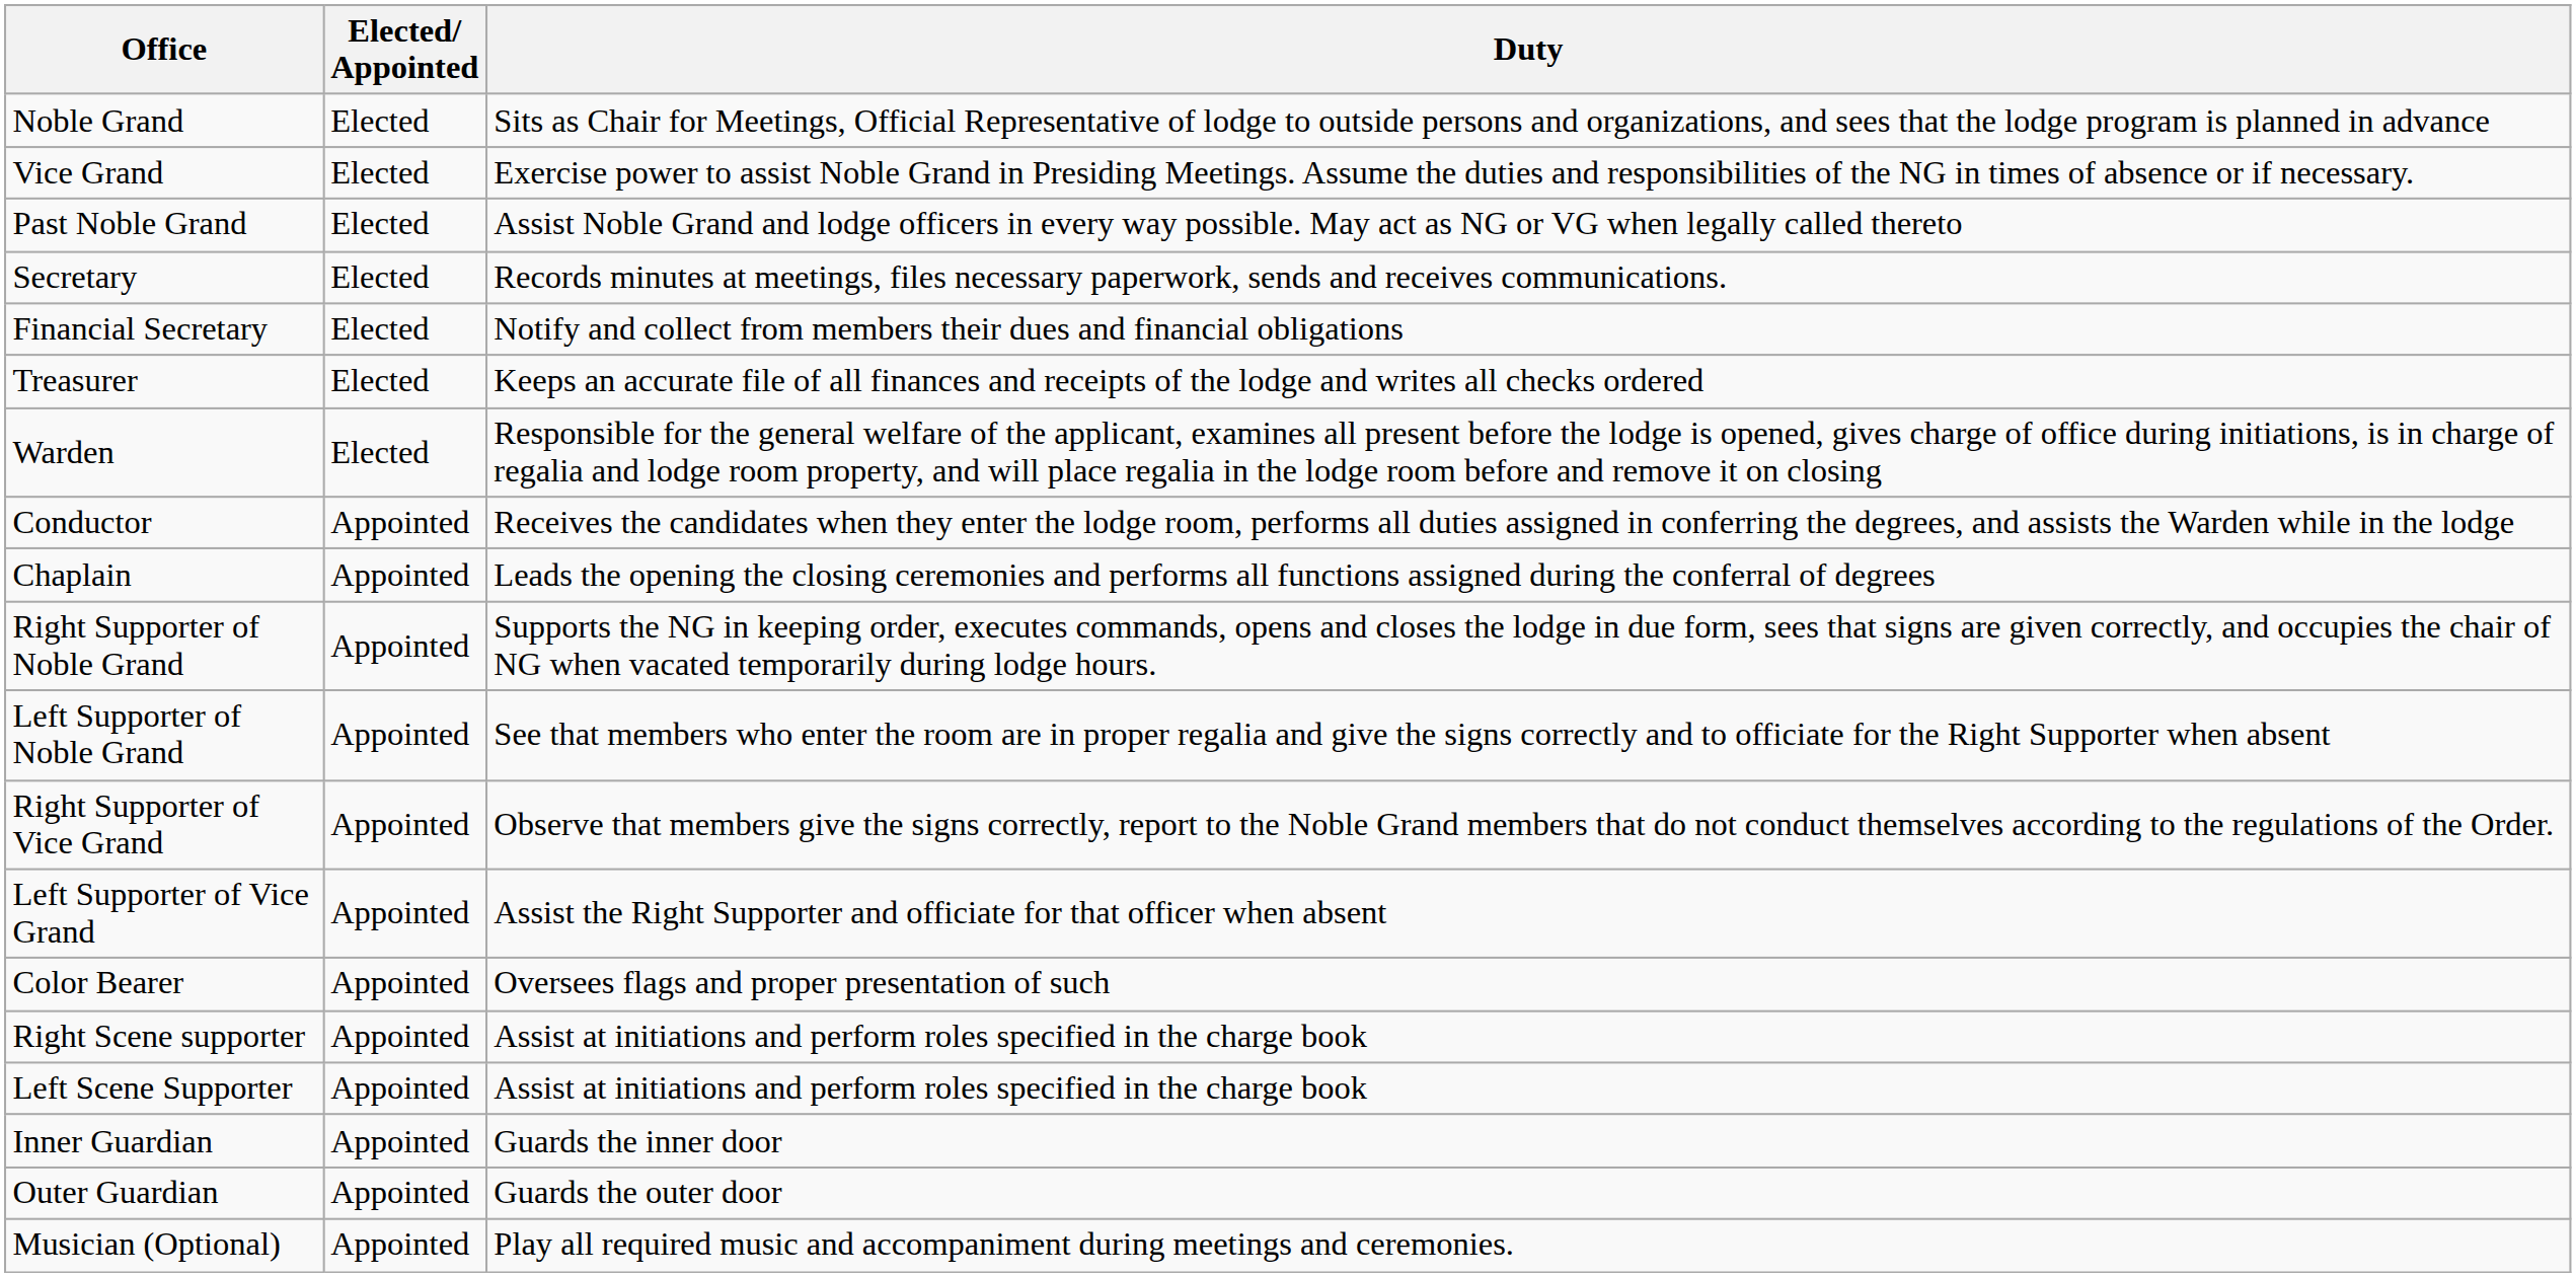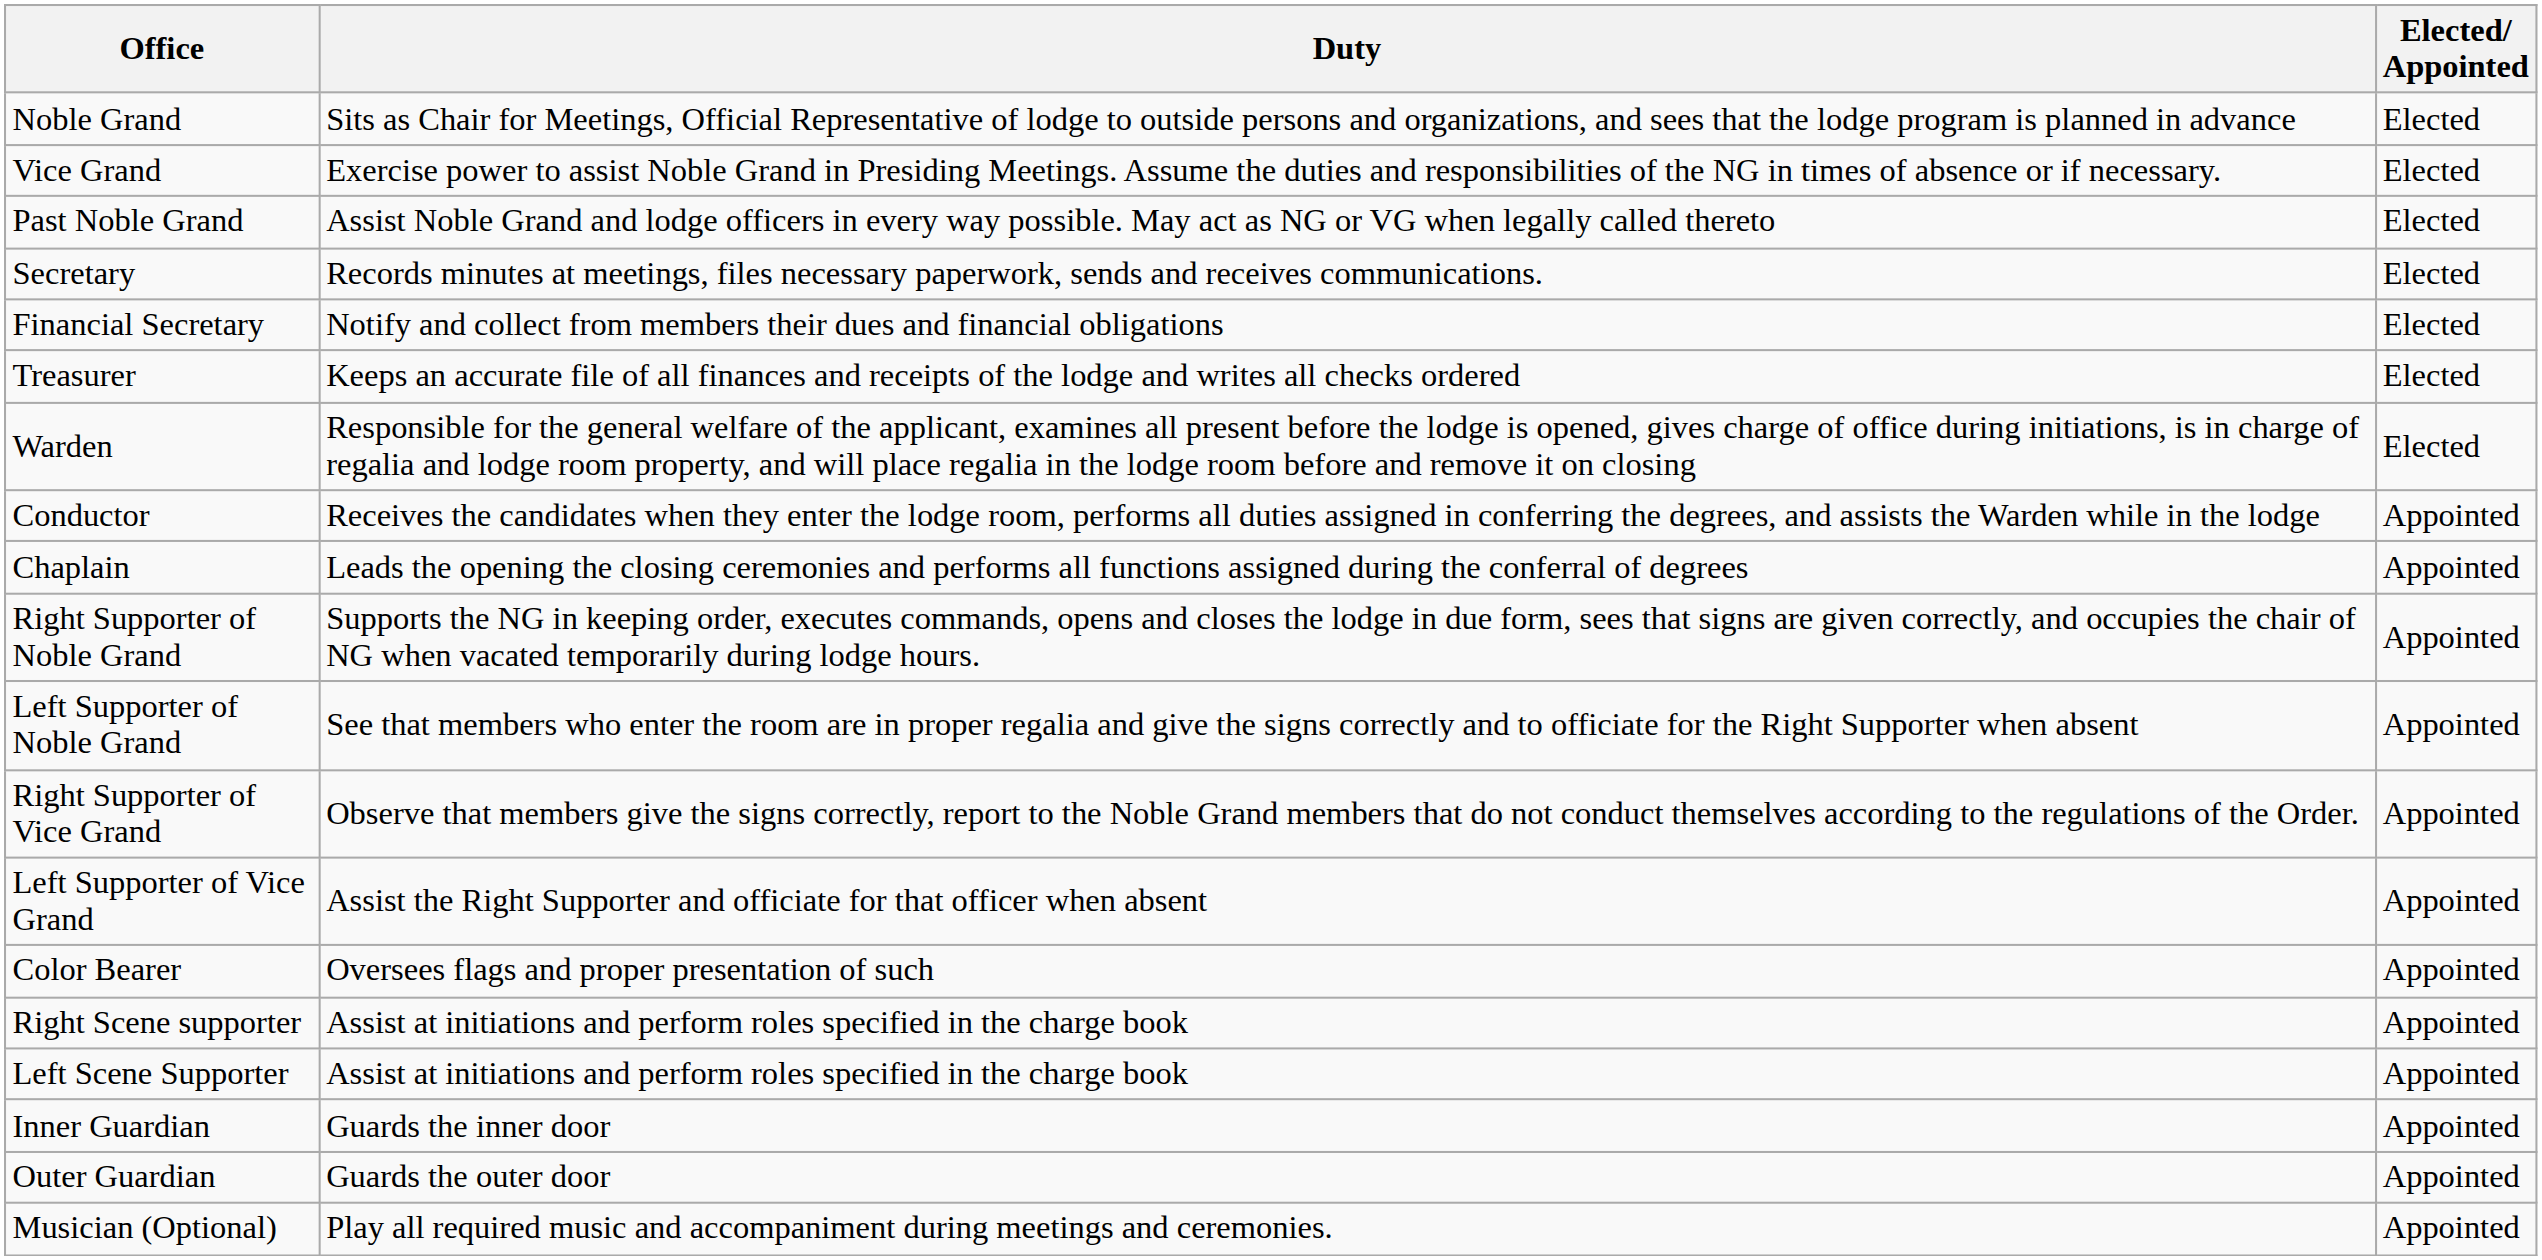 <table class="wikitable">
 <tr>
 <th>Office</th>
+<th>Duty</th>
 <th>Elected/<br>Appointed</th>
-<th>Duty</th>
 </tr>
 <tr>
 <td>Noble Grand</td>
+<td>Sits as Chair for Meetings, Official Representative of lodge to outside persons and organizations, and sees that the lodge program is planned in advance</td>
 <td>Elected</td>
-<td>Sits as Chair for Meetings, Official Representative of lodge to outside persons and organizations, and sees that the lodge program is planned in advance</td>
 </tr>
 <tr>
 <td>Vice Grand</td>
+<td>Exercise power to assist Noble Grand in Presiding Meetings. Assume the duties and responsibilities of the NG in times of absence or if necessary.</td>
 <td>Elected</td>
-<td>Exercise power to assist Noble Grand in Presiding Meetings. Assume the duties and responsibilities of the NG in times of absence or if necessary.</td>
 </tr>
 <tr>
 <td>Past Noble Grand</td>
+<td>Assist Noble Grand and lodge officers in every way possible. May act as NG or VG when legally called thereto</td>
 <td>Elected</td>
-<td>Assist Noble Grand and lodge officers in every way possible. May act as NG or VG when legally called thereto</td>
 </tr>
 <tr>
 <td>Secretary</td>
+<td>Records minutes at meetings, files necessary paperwork, sends and receives communications.</td>
 <td>Elected</td>
-<td>Records minutes at meetings, files necessary paperwork, sends and receives communications.</td>
 </tr>
 <tr>
 <td>Financial Secretary</td>
+<td>Notify and collect from members their dues and financial obligations</td>
 <td>Elected</td>
-<td>Notify and collect from members their dues and financial obligations</td>
 </tr>
 <tr>
 <td>Treasurer</td>
+<td>Keeps an accurate file of all finances and receipts of the lodge and writes all checks ordered</td>
 <td>Elected</td>
-<td>Keeps an accurate file of all finances and receipts of the lodge and writes all checks ordered</td>
 </tr>
 <tr>
 <td>Warden</td>
+<td>Responsible for the general welfare of the applicant, examines all present before the lodge is opened, gives charge of office during initiations, is in charge of regalia and lodge room property, and will place regalia in the lodge room before and remove it on closing</td>
 <td>Elected</td>
-<td>Responsible for the general welfare of the applicant, examines all present before the lodge is opened, gives charge of office during initiations, is in charge of regalia and lodge room property, and will place regalia in the lodge room before and remove it on closing</td>
 </tr>
 <tr>
 <td>Conductor</td>
+<td>Receives the candidates when they enter the lodge room, performs all duties assigned in conferring the degrees, and assists the Warden while in the lodge</td>
 <td>Appointed</td>
-<td>Receives the candidates when they enter the lodge room, performs all duties assigned in conferring the degrees, and assists the Warden while in the lodge</td>
 </tr>
 <tr>
 <td>Chaplain</td>
+<td>Leads the opening the closing ceremonies and performs all functions assigned during the conferral of degrees</td>
 <td>Appointed</td>
-<td>Leads the opening the closing ceremonies and performs all functions assigned during the conferral of degrees</td>
 </tr>
 <tr>
 <td>Right Supporter of Noble Grand</td>
+<td>Supports the NG in keeping order, executes commands, opens and closes the lodge in due form, sees that signs are given correctly, and occupies the chair of NG when vacated temporarily during lodge hours.</td>
 <td>Appointed</td>
-<td>Supports the NG in keeping order, executes commands, opens and closes the lodge in due form, sees that signs are given correctly, and occupies the chair of NG when vacated temporarily during lodge hours.</td>
 </tr>
 <tr>
 <td>Left Supporter of Noble Grand</td>
+<td>See that members who enter the room are in proper regalia and give the signs correctly and to officiate for the Right Supporter when absent</td>
 <td>Appointed</td>
-<td>See that members who enter the room are in proper regalia and give the signs correctly and to officiate for the Right Supporter when absent</td>
 </tr>
 <tr>
 <td>Right Supporter of Vice Grand</td>
+<td>Observe that members give the signs correctly, report to the Noble Grand members that do not conduct themselves according to the regulations of the Order.</td>
 <td>Appointed</td>
-<td>Observe that members give the signs correctly, report to the Noble Grand members that do not conduct themselves according to the regulations of the Order.</td>
 </tr>
 <tr>
 <td>Left Supporter of Vice Grand</td>
+<td>Assist the Right Supporter and officiate for that officer when absent</td>
 <td>Appointed</td>
-<td>Assist the Right Supporter and officiate for that officer when absent</td>
 </tr>
 <tr>
 <td>Color Bearer</td>
+<td>Oversees flags and proper presentation of such</td>
 <td>Appointed</td>
-<td>Oversees flags and proper presentation of such</td>
 </tr>
 <tr>
 <td>Right Scene supporter</td>
+<td>Assist at initiations and perform roles specified in the charge book</td>
 <td>Appointed</td>
-<td>Assist at initiations and perform roles specified in the charge book</td>
 </tr>
 <tr>
 <td>Left Scene Supporter</td>
+<td>Assist at initiations and perform roles specified in the charge book</td>
 <td>Appointed</td>
-<td>Assist at initiations and perform roles specified in the charge book</td>
 </tr>
 <tr>
 <td>Inner Guardian</td>
+<td>Guards the inner door</td>
 <td>Appointed</td>
-<td>Guards the inner door</td>
 </tr>
 <tr>
 <td>Outer Guardian</td>
+<td>Guards the outer door</td>
 <td>Appointed</td>
-<td>Guards the outer door</td>
 </tr>
 <tr>
 <td>Musician (Optional)</td>
+<td>Play all required music and accompaniment during meetings and ceremonies.</td>
 <td>Appointed</td>
-<td>Play all required music and accompaniment during meetings and ceremonies.</td>
 </tr>
 </table>
